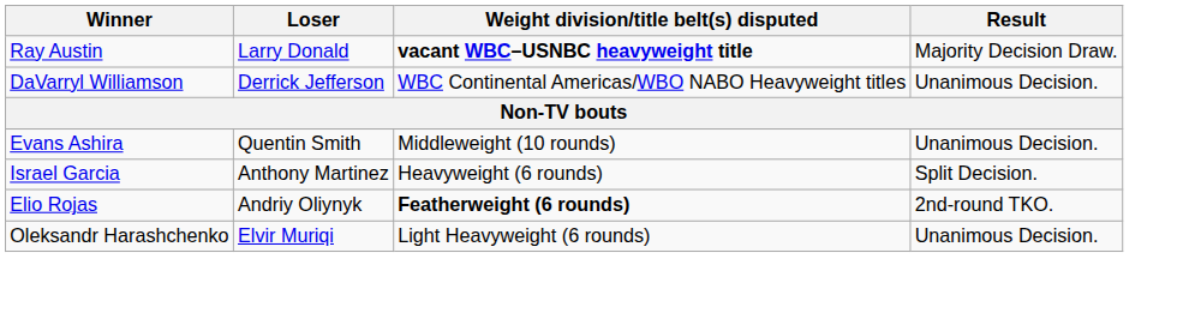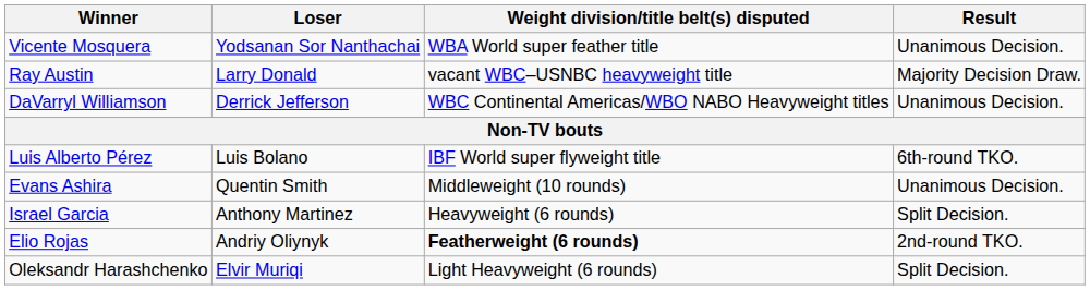 <table class=wikitable>
 <tr>
 <th>Winner</th>
 <th>Loser</th>
 <th>Weight division/title belt(s) disputed</th>
 <th>Result</th>
 </tr>
 <tr>
+<td> <a href='#'>Vicente Mosquera</a></td>
+<td> <a href='#'>Yodsanan Sor Nanthachai</a></td>
+<td><a href='#'>WBA</a> World super feather title</td>
+<td>Unanimous Decision.</td>
+</tr>
+<tr>
 <td> <a href='#'>Ray Austin</a></td>
 <td> <a href='#'>Larry Donald</a></td>
-<td><strong>vacant <a href='#'>WBC</a>–USNBC <a href='#'>heavyweight</a> title</strong></td>
+<td>vacant <a href='#'>WBC</a>–USNBC <a href='#'>heavyweight</a> title</td>
 <td>Majority Decision Draw.</td>
 </tr>
 <tr>
 <td> <a href='#'>DaVarryl Williamson</a></td>
 <td> <a href='#'>Derrick Jefferson</a></td>
 <td><a href='#'>WBC</a> Continental Americas/<a href='#'>WBO</a> NABO Heavyweight titles</td>
 <td>Unanimous Decision.</td>
 </tr>
 <tr>
 <th colspan=4>Non-TV bouts</th>
+</tr>
+<tr>
+<td> <a href='#'>Luis Alberto Pérez</a></td>
+<td> Luis Bolano</td>
+<td><a href='#'>IBF</a> World super flyweight title</td>
+<td>6th-round TKO.</td>
 </tr>
 <tr>
 <td> <a href='#'>Evans Ashira</a></td>
 <td> Quentin Smith</td>
 <td>Middleweight (10 rounds)</td>
 <td>Unanimous Decision.</td>
 </tr>
 <tr>
 <td> <a href='#'>Israel Garcia</a></td>
 <td> Anthony Martinez</td>
 <td>Heavyweight (6 rounds)</td>
 <td>Split Decision.</td>
 </tr>
 <tr>
 <td> <a href='#'>Elio Rojas</a></td>
 <td> Andriy Oliynyk</td>
 <td><strong>Featherweight (6 rounds)</strong></td>
 <td>2nd-round TKO.</td>
 </tr>
 <tr>
 <td> Oleksandr Harashchenko</td>
 <td> <a href='#'>Elvir Muriqi</a></td>
 <td>Light Heavyweight (6 rounds)</td>
-<td>Unanimous Decision.</td>
+<td>Split Decision.</td>
 </tr>
 </table>
